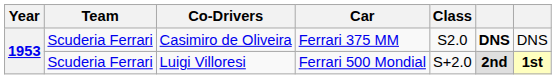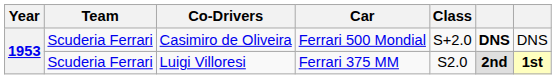 <table class="wikitable" style="text-align:center; font-size:90%">
 <tr>
 <th>Year</th>
 <th>Team</th>
 <th>Co-Drivers</th>
 <th>Car</th>
 <th>Class</th>
 <th></th>
 <th></th>
 </tr>
 <tr>
 <th rowspan=2><a href='#'>1953</a></th>
 <td align="left"> <a href='#'>Scuderia Ferrari</a></td>
 <td align="left"> <a href='#'>Casimiro de Oliveira</a></td>
-<td align="left"><a href='#'>Ferrari 375 MM</a></td>
-<td>S2.0</td>
+<td align="left"><a href='#'>Ferrari 500 Mondial</a></td>
+<td>S+2.0</td>
 <td><strong>DNS</strong></td>
 <td>DNS</td>
 </tr>
 <tr>
 <td align="left"> <a href='#'>Scuderia Ferrari</a></td>
 <td align="left"> <a href='#'>Luigi Villoresi</a></td>
-<td align="left"><a href='#'>Ferrari 500 Mondial</a></td>
-<td>S+2.0</td>
+<td align="left"><a href='#'>Ferrari 375 MM</a></td>
+<td>S2.0</td>
 <td style="background:#dfdfdf;"><strong>2nd</strong></td>
 <td style="background:#ffffbf;"><strong>1st</strong></td>
 </tr>
 </table>
